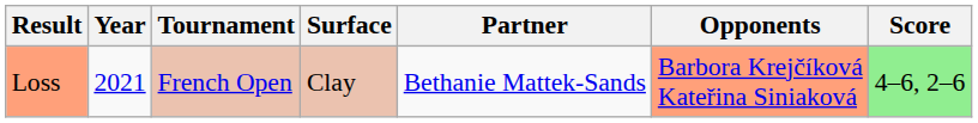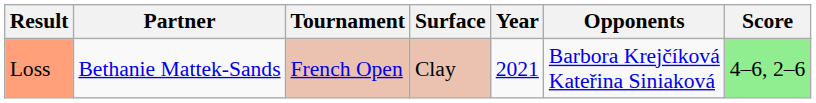 <table class="wikitable">
 <tr>
 <th scope="col">Result</th>
-<th scope="col">Year</th>
+<th scope="col">Partner</th>
 <th scope="col">Tournament</th>
 <th scope="col">Surface</th>
-<th scope="col">Partner</th>
+<th scope="col">Year</th>
 <th scope="col">Opponents</th>
 <th scope="col" class="unsortable">Score</th>
 </tr>
 <tr>
 <td style="background:#ffa07a;">Loss</td>
-<td><a href='#'>2021</a></td>
+<td> <a href='#'>Bethanie Mattek-Sands</a></td>
 <td style="background:#ebc2af;"><a href='#'>French Open</a></td>
 <td style="background:#ebc2af;">Clay</td>
-<td> <a href='#'>Bethanie Mattek-Sands</a></td>
-<td style="background: lightsalmon;"> <a href='#'>Barbora Krejčíková</a> <br>  <a href='#'>Kateřina Siniaková</a></td>
+<td><a href='#'>2021</a></td>
+<td> <a href='#'>Barbora Krejčíková</a> <br>  <a href='#'>Kateřina Siniaková</a></td>
 <td style="background: lightgreen;">4–6, 2–6</td>
 </tr>
 </table>
